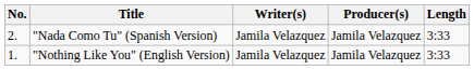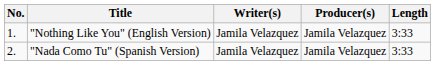 <table class="wikitable sortable">
 <tr>
 <th>No.</th>
 <th>Title</th>
 <th>Writer(s)</th>
 <th>Producer(s)</th>
 <th>Length</th>
 </tr>
 <tr>
+<td>1.</td>
+<td>"Nothing Like You" (English Version)</td>
+<td>Jamila Velazquez</td>
+<td>Jamila Velazquez</td>
+<td>3:33</td>
+</tr>
+<tr>
 <td>2.</td>
 <td>"Nada Como Tu" (Spanish Version)</td>
 <td>Jamila Velazquez</td>
 <td>Jamila Velazquez</td>
 <td>3:33</td>
 </tr>
-<tr>
-<td>1.</td>
-<td>"Nothing Like You" (English Version)</td>
-<td>Jamila Velazquez</td>
-<td>Jamila Velazquez</td>
-<td>3:33</td>
-</tr>
 </table>
